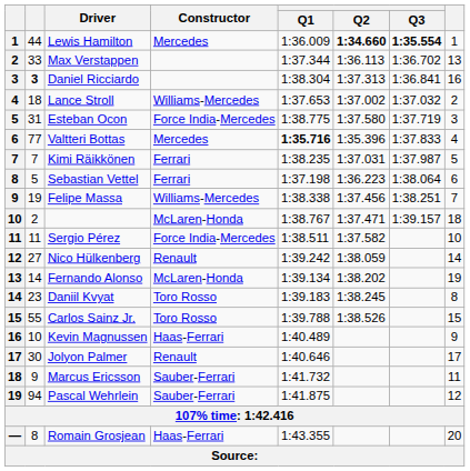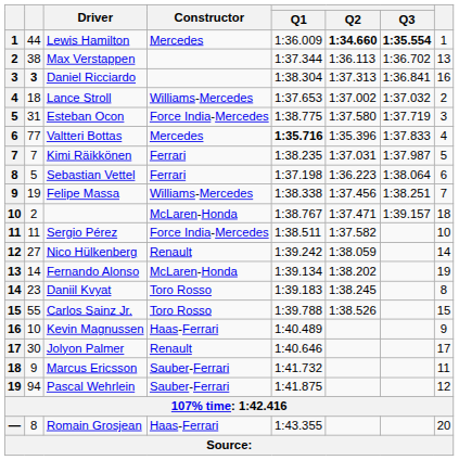 <table class="wikitable sortable" style="font-size: 85%;">
 <tr>
 <th rowspan="2"></th>
 <th rowspan="2"></th>
 <th rowspan="2">Driver</th>
 <th rowspan="2">Constructor</th>
 <th colspan="3"></th>
 <th rowspan="2"></th>
 </tr>
 <tr>
 <th>Q1</th>
 <th>Q2</th>
 <th>Q3</th>
 </tr>
 <tr>
 <th>1</th>
 <td align="center">44</td>
 <td> <a href='#'>Lewis Hamilton</a></td>
 <td><a href='#'>Mercedes</a></td>
 <td>1:36.009</td>
 <td><strong>1:34.660</strong></td>
 <td><strong>1:35.554</strong></td>
 <td align="center">1</td>
 </tr>
 <tr>
 <th>2</th>
-<td align="center">33</td>
+<td align="center">38</td>
 <td> <a href='#'>Max Verstappen</a></td>
 <td></td>
 <td>1:37.344</td>
 <td>1:36.113</td>
 <td>1:36.702</td>
 <td align="center">13</td>
 </tr>
 <tr>
 <th>3</th>
 <td align="center"><strong>3</strong></td>
 <td> <a href='#'>Daniel Ricciardo</a></td>
 <td></td>
 <td>1:38.304</td>
 <td>1:37.313</td>
 <td>1:36.841</td>
 <td align="center">16</td>
 </tr>
 <tr>
 <th>4</th>
 <td align="center">18</td>
 <td> <a href='#'>Lance Stroll</a></td>
 <td><a href='#'>Williams</a>-<a href='#'>Mercedes</a></td>
 <td>1:37.653</td>
 <td>1:37.002</td>
 <td>1:37.032</td>
 <td align="center">2</td>
 </tr>
 <tr>
 <th>5</th>
 <td align="center">31</td>
 <td> <a href='#'>Esteban Ocon</a></td>
 <td><a href='#'>Force India</a>-<a href='#'>Mercedes</a></td>
 <td>1:38.775</td>
 <td>1:37.580</td>
 <td>1:37.719</td>
 <td align="center">3</td>
 </tr>
 <tr>
 <th>6</th>
 <td align="center">77</td>
 <td> <a href='#'>Valtteri Bottas</a></td>
 <td><a href='#'>Mercedes</a></td>
 <td><strong>1:35.716</strong></td>
 <td>1:35.396</td>
 <td>1:37.833</td>
 <td align="center">4</td>
 </tr>
 <tr>
 <th>7</th>
 <td align="center">7</td>
 <td> <a href='#'>Kimi Räikkönen</a></td>
 <td><a href='#'>Ferrari</a></td>
 <td>1:38.235</td>
 <td>1:37.031</td>
 <td>1:37.987</td>
 <td align="center">5</td>
 </tr>
 <tr>
 <th>8</th>
 <td align="center">5</td>
 <td> <a href='#'>Sebastian Vettel</a></td>
 <td><a href='#'>Ferrari</a></td>
 <td>1:37.198</td>
 <td>1:36.223</td>
 <td>1:38.064</td>
 <td align="center">6</td>
 </tr>
 <tr>
 <th>9</th>
 <td align="center">19</td>
 <td> <a href='#'>Felipe Massa</a></td>
 <td><a href='#'>Williams</a>-<a href='#'>Mercedes</a></td>
 <td>1:38.338</td>
 <td>1:37.456</td>
 <td>1:38.251</td>
 <td align="center">7</td>
 </tr>
 <tr>
 <th>10</th>
 <td align="center">2</td>
 <td></td>
 <td><a href='#'>McLaren</a>-<a href='#'>Honda</a></td>
 <td>1:38.767</td>
 <td>1:37.471</td>
 <td>1:39.157</td>
 <td align="center">18</td>
 </tr>
 <tr>
 <th>11</th>
 <td align="center">11</td>
 <td> <a href='#'>Sergio Pérez</a></td>
 <td><a href='#'>Force India</a>-<a href='#'>Mercedes</a></td>
 <td>1:38.511</td>
 <td>1:37.582</td>
 <td></td>
 <td align="center">10</td>
 </tr>
 <tr>
 <th>12</th>
 <td align="center">27</td>
 <td> <a href='#'>Nico Hülkenberg</a></td>
 <td><a href='#'>Renault</a></td>
 <td>1:39.242</td>
 <td>1:38.059</td>
 <td></td>
 <td align="center">14</td>
 </tr>
 <tr>
 <th>13</th>
 <td align="center">14</td>
 <td> <a href='#'>Fernando Alonso</a></td>
 <td><a href='#'>McLaren</a>-<a href='#'>Honda</a></td>
 <td>1:39.134</td>
 <td>1:38.202</td>
 <td></td>
 <td align="center">19</td>
 </tr>
 <tr>
 <th>14</th>
 <td align="center">23</td>
 <td> <a href='#'>Daniil Kvyat</a></td>
 <td><a href='#'>Toro Rosso</a></td>
 <td>1:39.183</td>
 <td>1:38.245</td>
 <td></td>
 <td align="center">8</td>
 </tr>
 <tr>
 <th>15</th>
 <td align="center">55</td>
 <td> <a href='#'>Carlos Sainz Jr.</a></td>
 <td><a href='#'>Toro Rosso</a></td>
 <td>1:39.788</td>
 <td>1:38.526</td>
 <td></td>
 <td align="center">15</td>
 </tr>
 <tr>
 <th>16</th>
 <td align="center">10</td>
 <td> <a href='#'>Kevin Magnussen</a></td>
 <td><a href='#'>Haas</a>-<a href='#'>Ferrari</a></td>
 <td>1:40.489</td>
 <td></td>
 <td></td>
 <td align="center">9</td>
 </tr>
 <tr>
 <th>17</th>
 <td align="center">30</td>
 <td> <a href='#'>Jolyon Palmer</a></td>
 <td><a href='#'>Renault</a></td>
 <td>1:40.646</td>
 <td></td>
 <td></td>
 <td align="center">17</td>
 </tr>
 <tr>
 <th>18</th>
 <td align="center">9</td>
 <td> <a href='#'>Marcus Ericsson</a></td>
 <td><a href='#'>Sauber</a>-<a href='#'>Ferrari</a></td>
 <td>1:41.732</td>
 <td></td>
 <td></td>
 <td align="center">11</td>
 </tr>
 <tr>
 <th>19</th>
 <td align="center">94</td>
 <td> <a href='#'>Pascal Wehrlein</a></td>
 <td><a href='#'>Sauber</a>-<a href='#'>Ferrari</a></td>
 <td>1:41.875</td>
 <td></td>
 <td></td>
 <td align="center">12</td>
 </tr>
 <tr>
 <th colspan="8"><a href='#'>107% time</a>: 1:42.416</th>
 </tr>
 <tr>
 <th>—</th>
 <td align="center">8</td>
 <td> <a href='#'>Romain Grosjean</a></td>
 <td><a href='#'>Haas</a>-<a href='#'>Ferrari</a></td>
 <td>1:43.355</td>
 <td></td>
 <td></td>
 <td align="center">20</td>
 </tr>
 <tr>
 <th colspan="8">Source:</th>
 </tr>
 </table>
